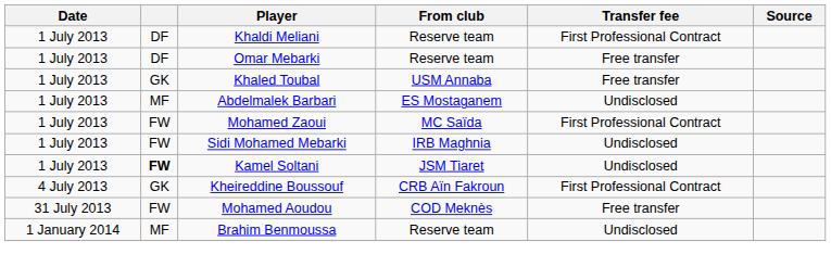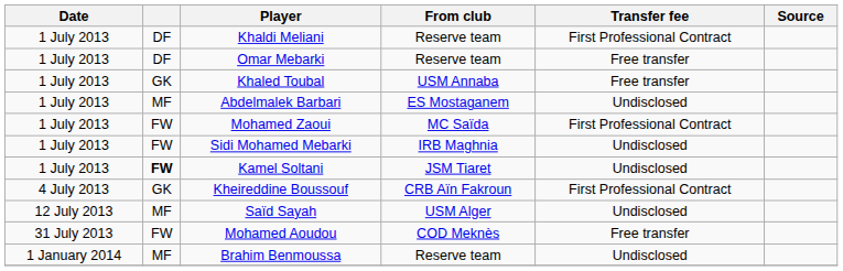 <table class="wikitable sortable" style="width:65%; text-align:center; font-size:85%; text-align:centre;">
 <tr>
 <th>Date</th>
 <th></th>
 <th>Player</th>
 <th>From club</th>
 <th>Transfer fee</th>
 <th>Source</th>
 </tr>
 <tr>
 <td>1 July 2013</td>
 <td>DF</td>
 <td> <a href='#'>Khaldi Meliani</a></td>
 <td>Reserve team</td>
 <td>First Professional Contract</td>
 <td></td>
 </tr>
 <tr>
 <td>1 July 2013</td>
 <td>DF</td>
 <td> <a href='#'>Omar Mebarki</a></td>
 <td>Reserve team</td>
 <td>Free transfer</td>
 <td></td>
 </tr>
 <tr>
 <td>1 July 2013</td>
 <td>GK</td>
 <td> <a href='#'>Khaled Toubal</a></td>
 <td><a href='#'>USM Annaba</a></td>
 <td>Free transfer</td>
 <td></td>
 </tr>
 <tr>
 <td>1 July 2013</td>
 <td>MF</td>
 <td> <a href='#'>Abdelmalek Barbari</a></td>
 <td><a href='#'>ES Mostaganem</a></td>
 <td>Undisclosed</td>
 <td></td>
 </tr>
 <tr>
 <td>1 July 2013</td>
 <td>FW</td>
 <td> <a href='#'>Mohamed Zaoui</a></td>
 <td><a href='#'>MC Saïda</a></td>
 <td>First Professional Contract</td>
 <td></td>
 </tr>
 <tr>
 <td>1 July 2013</td>
 <td>FW</td>
 <td> <a href='#'>Sidi Mohamed Mebarki</a></td>
 <td><a href='#'>IRB Maghnia</a></td>
 <td>Undisclosed</td>
 <td></td>
 </tr>
 <tr>
 <td>1 July 2013</td>
 <td><strong>FW</strong></td>
 <td> <a href='#'>Kamel Soltani</a></td>
 <td><a href='#'>JSM Tiaret</a></td>
 <td>Undisclosed</td>
 <td></td>
 </tr>
 <tr>
 <td>4 July 2013</td>
 <td>GK</td>
 <td> <a href='#'>Kheireddine Boussouf</a></td>
 <td><a href='#'>CRB Aïn Fakroun</a></td>
 <td>First Professional Contract</td>
 <td></td>
 </tr>
 <tr>
+<td>12 July 2013</td>
+<td>MF</td>
+<td> <a href='#'>Saïd Sayah</a></td>
+<td><a href='#'>USM Alger</a></td>
+<td>Undisclosed</td>
+<td></td>
+</tr>
+<tr>
 <td>31 July 2013</td>
 <td>FW</td>
 <td> <a href='#'>Mohamed Aoudou</a></td>
 <td> <a href='#'>COD Meknès</a></td>
 <td>Free transfer</td>
 <td></td>
 </tr>
 <tr>
 <td>1 January 2014</td>
 <td>MF</td>
 <td> <a href='#'>Brahim Benmoussa</a></td>
 <td>Reserve team</td>
 <td>Undisclosed</td>
 <td></td>
 </tr>
 <tr>
 </tr>
 </table>
